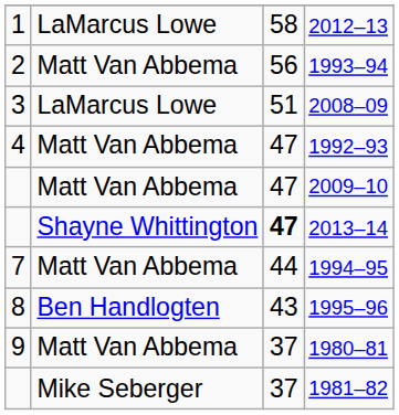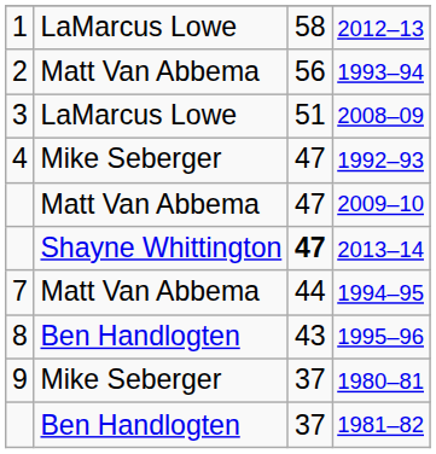 <table class="wikitable">
 <tr>
 </tr>
 <tr>
 <td>1</td>
 <td>LaMarcus Lowe</td>
 <td>58</td>
 <td style="font-size:80%;"><a href='#'>2012–13</a></td>
 </tr>
 <tr>
 <td>2</td>
 <td>Matt Van Abbema</td>
 <td>56</td>
 <td style="font-size:80%;"><a href='#'>1993–94</a></td>
 </tr>
 <tr>
 <td>3</td>
 <td>LaMarcus Lowe</td>
 <td>51</td>
 <td style="font-size:80%;"><a href='#'>2008–09</a></td>
 </tr>
 <tr>
 <td>4</td>
-<td>Matt Van Abbema</td>
+<td>Mike Seberger</td>
 <td>47</td>
 <td style="font-size:80%;"><a href='#'>1992–93</a></td>
 </tr>
 <tr>
 <td></td>
 <td>Matt Van Abbema</td>
 <td>47</td>
 <td style="font-size:80%;"><a href='#'>2009–10</a></td>
 </tr>
 <tr>
 <td></td>
 <td><a href='#'>Shayne Whittington</a></td>
 <td><strong>47</strong></td>
 <td style="font-size:80%;"><a href='#'>2013–14</a></td>
 </tr>
 <tr>
 <td>7</td>
 <td>Matt Van Abbema</td>
 <td>44</td>
 <td style="font-size:80%;"><a href='#'>1994–95</a></td>
 </tr>
 <tr>
 <td>8</td>
 <td><a href='#'>Ben Handlogten</a></td>
 <td>43</td>
 <td style="font-size:80%;"><a href='#'>1995–96</a></td>
 </tr>
 <tr>
 <td>9</td>
-<td>Matt Van Abbema</td>
+<td>Mike Seberger</td>
 <td>37</td>
 <td style="font-size:80%;"><a href='#'>1980–81</a></td>
 </tr>
 <tr>
 <td></td>
-<td>Mike Seberger</td>
+<td><a href='#'>Ben Handlogten</a></td>
 <td>37</td>
 <td style="font-size:80%;"><a href='#'>1981–82</a></td>
 </tr>
 </table>
